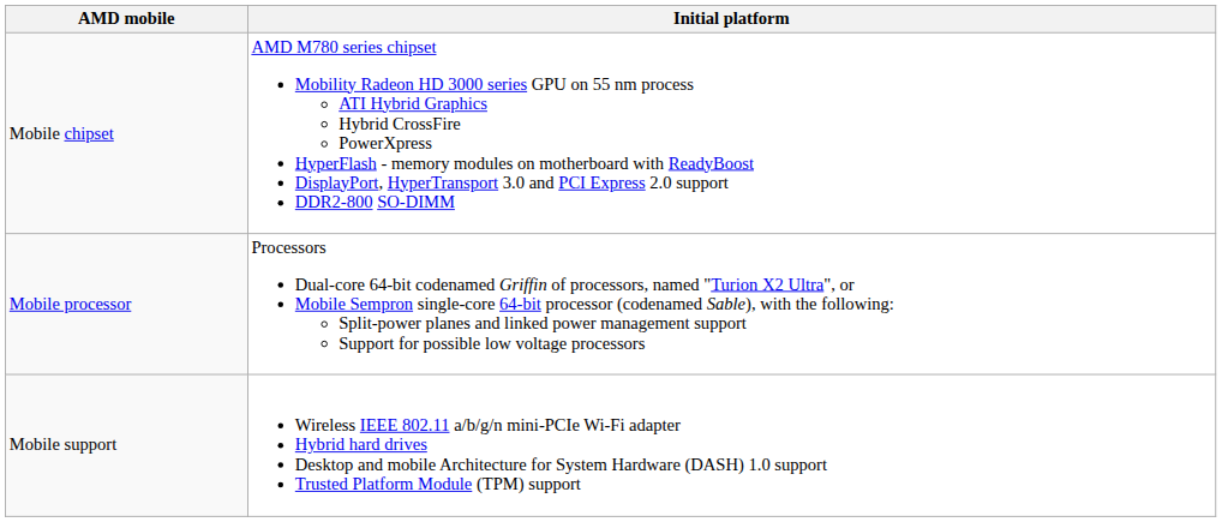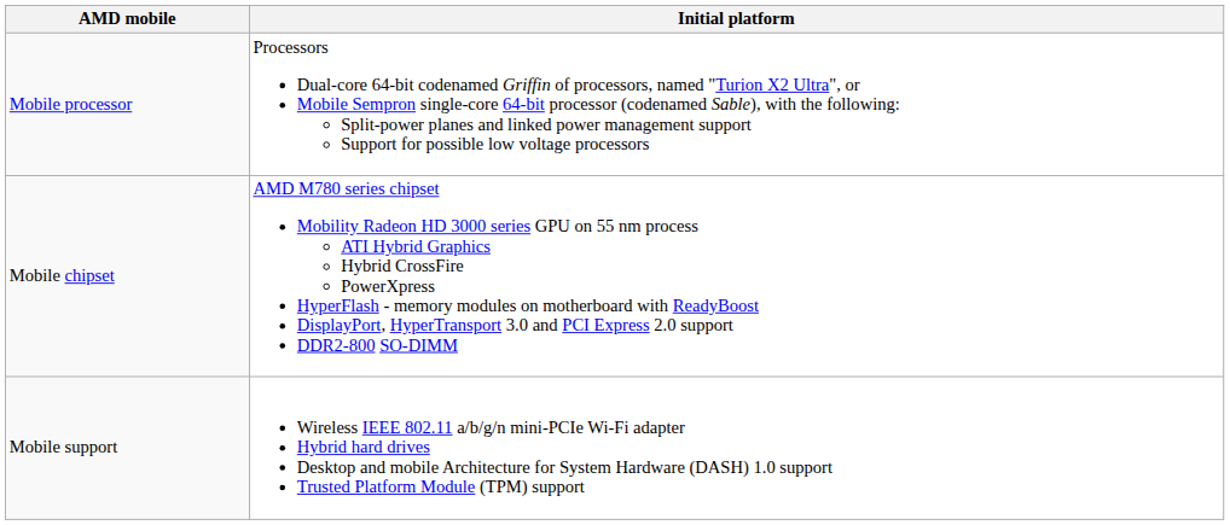 <table class="wikitable" width="70%">
 <tr>
 <th width="20%">AMD mobile</th>
 <th>Initial platform</th>
 </tr>
 <tr>
+<td><a href='#'>Mobile processor</a></td>
+<td style="background:white">Processors<br><ul><li>Dual-core 64-bit codenamed <em>Griffin</em> of processors, named "<a href='#'>Turion X2 Ultra</a>", or</li><li><a href='#'>Mobile Sempron</a> single-core <a href='#'>64-bit</a> processor (codenamed <em>Sable</em>), with the following:<ul><li>Split-power planes and linked power management support</li><li>Support for possible low voltage processors</li></ul></li></ul></td>
+</tr>
+<tr>
 <td>Mobile <a href='#'>chipset</a></td>
 <td style="background:white"><a href='#'>AMD M780 series chipset</a><br><ul><li><a href='#'>Mobility Radeon HD 3000 series</a> GPU on 55 nm process<ul><li><a href='#'>ATI Hybrid Graphics</a></li><li>Hybrid CrossFire</li><li>PowerXpress</li></ul></li><li><a href='#'>HyperFlash</a> - memory modules on motherboard with <a href='#'>ReadyBoost</a></li><li><a href='#'>DisplayPort</a>, <a href='#'>HyperTransport</a> 3.0 and <a href='#'>PCI Express</a> 2.0 support</li><li><a href='#'>DDR2-800</a> <a href='#'>SO-DIMM</a></li></ul></td>
-</tr>
-<tr>
-<td><a href='#'>Mobile processor</a></td>
-<td style="background:white">Processors<br><ul><li>Dual-core 64-bit codenamed <em>Griffin</em> of processors, named "<a href='#'>Turion X2 Ultra</a>", or</li><li><a href='#'>Mobile Sempron</a> single-core <a href='#'>64-bit</a> processor (codenamed <em>Sable</em>), with the following:<ul><li>Split-power planes and linked power management support</li><li>Support for possible low voltage processors</li></ul></li></ul></td>
 </tr>
 <tr>
 <td>Mobile support</td>
 <td style="background:white"><br><ul><li>Wireless <a href='#'>IEEE 802.11</a> a/b/g/n mini-PCIe Wi-Fi adapter</li><li><a href='#'>Hybrid hard drives</a></li><li>Desktop and mobile Architecture for System Hardware (DASH) 1.0 support</li><li><a href='#'>Trusted Platform Module</a> (TPM) support</li></ul></td>
 </tr>
 </table>
